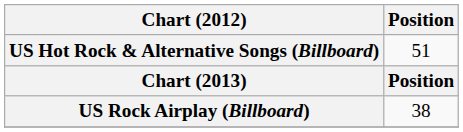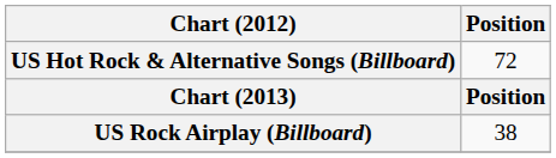 <table class="wikitable sortable plainrowheaders" style="text-align:center;">
 <tr>
 <th>Chart (2012)</th>
 <th>Position</th>
 </tr>
 <tr>
 <th scope="row">US Hot Rock & Alternative Songs (<em>Billboard</em>)</th>
-<td>51</td>
+<td>72</td>
 </tr>
 <tr>
 <th>Chart (2013)</th>
 <th>Position</th>
 </tr>
 <tr>
 <th scope="row">US Rock Airplay (<em>Billboard</em>)</th>
 <td>38</td>
 </tr>
 <tr>
 </tr>
 </table>
